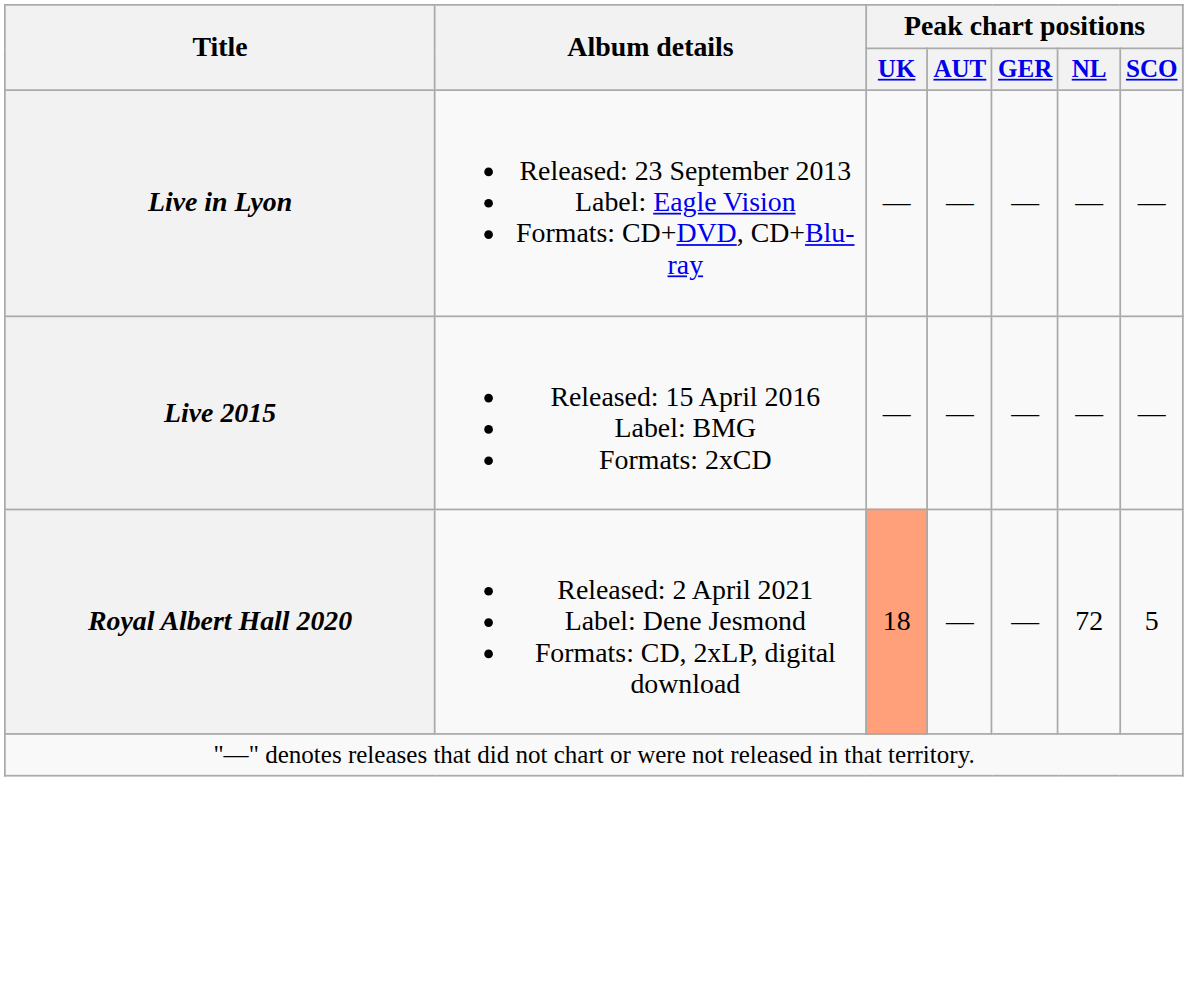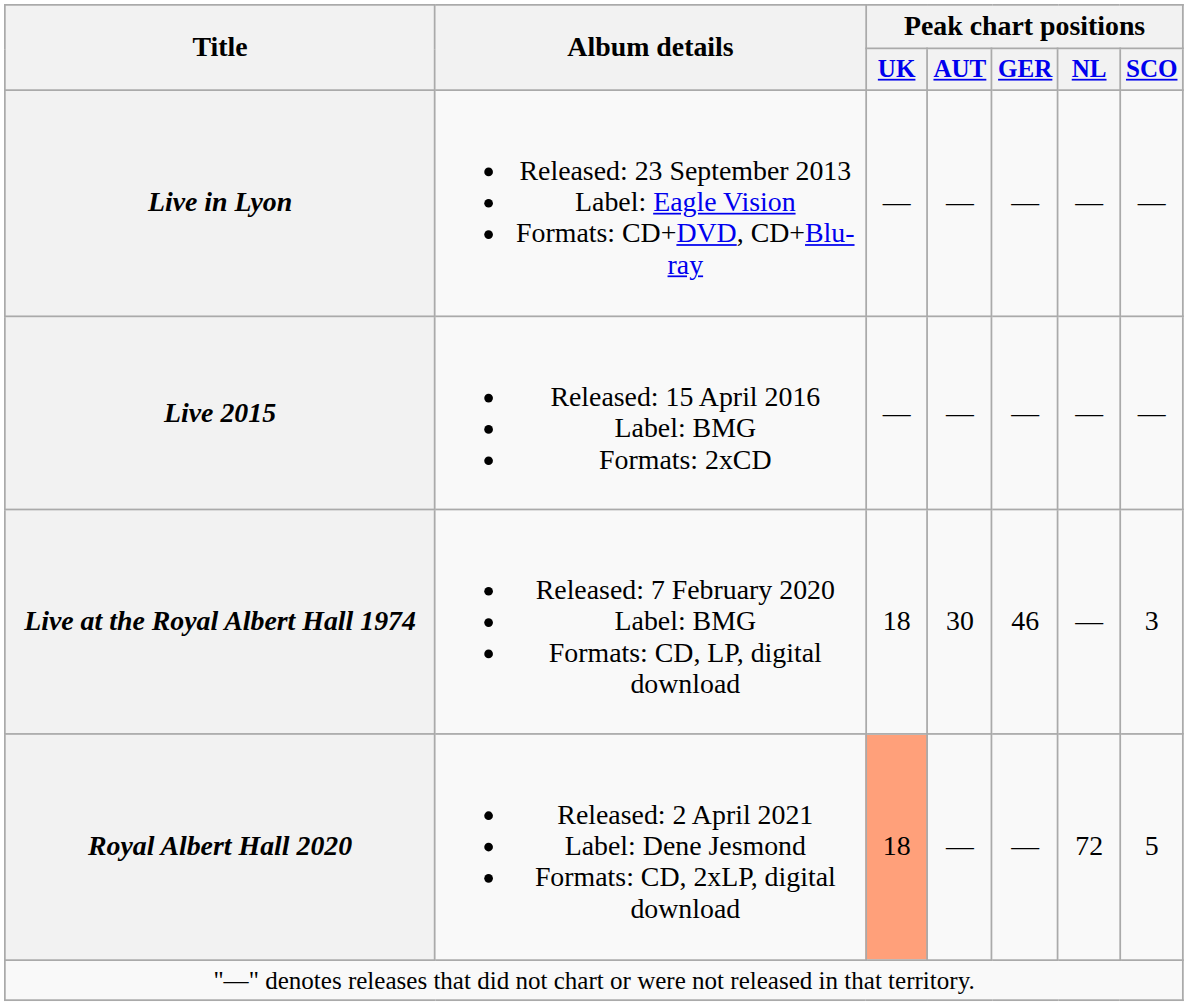 <table class="wikitable plainrowheaders" style="text-align:center;">
 <tr>
 <th rowspan="2" scope="col" style="width:15em;">Title</th>
 <th rowspan="2" scope="col" style="width:15em;">Album details</th>
 <th colspan="5">Peak chart positions</th>
 </tr>
 <tr>
 <th scope="col" style="width:2em;font-size:90%;"><a href='#'>UK</a><br></th>
 <th scope="col" style="width:2em;font-size:90%;"><a href='#'>AUT</a><br></th>
 <th scope="col" style="width:2em;font-size:90%;"><a href='#'>GER</a><br></th>
 <th scope="col" style="width:2em;font-size:90%;"><a href='#'>NL</a><br></th>
 <th scope="col" style="width:2em;font-size:90%;"><a href='#'>SCO</a><br></th>
 </tr>
 <tr>
 <th scope="row"><em>Live in Lyon</em></th>
 <td><br><ul><li>Released: 23 September 2013</li><li>Label: <a href='#'>Eagle Vision</a></li><li>Formats: CD+<a href='#'>DVD</a>, CD+<a href='#'>Blu-ray</a></li></ul></td>
 <td>—</td>
 <td>—</td>
 <td>—</td>
 <td>—</td>
 <td>—</td>
 </tr>
 <tr>
 <th scope="row"><em>Live 2015</em></th>
 <td><br><ul><li>Released: 15 April 2016</li><li>Label: BMG</li><li>Formats: 2xCD</li></ul></td>
 <td>—</td>
 <td>—</td>
 <td>—</td>
 <td>—</td>
 <td>—</td>
 </tr>
 <tr>
+<th scope="row"><em>Live at the Royal Albert Hall 1974</em></th>
+<td><br><ul><li>Released: 7 February 2020</li><li>Label: BMG</li><li>Formats: CD, LP, digital download</li></ul></td>
+<td>18</td>
+<td>30</td>
+<td>46</td>
+<td>—</td>
+<td>3</td>
+</tr>
+<tr>
 <th scope="row"><em>Royal Albert Hall 2020</em></th>
 <td><br><ul><li>Released: 2 April 2021</li><li>Label: Dene Jesmond</li><li>Formats: CD, 2xLP, digital download</li></ul></td>
 <td style="background: lightsalmon;">18</td>
 <td>—</td>
 <td>—</td>
 <td>72</td>
 <td>5</td>
 </tr>
 <tr>
 <td colspan="7" style="font-size:90%">"—" denotes releases that did not chart or were not released in that territory.</td>
 </tr>
 </table>
